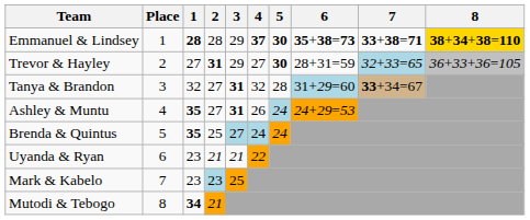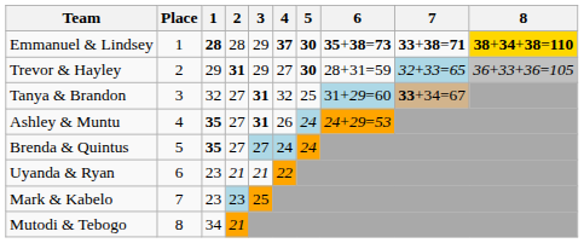 <table class="wikitable sortable" style="margin:auto;text-align:center;">
 <tr>
 <th>Team</th>
 <th>Place</th>
 <th>1</th>
 <th>2</th>
 <th>3</th>
 <th>4</th>
 <th>5</th>
 <th>6</th>
 <th>7</th>
 <th>8</th>
 </tr>
 <tr>
 <td style="text-align:left;">Emmanuel & Lindsey</td>
 <td>1</td>
 <td><strong>28</strong></td>
 <td>28</td>
 <td>29</td>
 <td><span><strong>37</strong></span></td>
 <td><span><strong>30</strong></span></td>
 <td><span><strong>35</strong></span>+<span><strong>38</strong></span>=<span><strong>73</strong></span></td>
 <td><span><strong>33</strong></span>+<span><strong>38</strong></span>=<span><strong>71</strong></span></td>
 <td style="background:gold;"><span><strong>38</strong></span>+<span><strong>34</strong></span>+<span><strong>38</strong></span>=<span><strong>110</strong></span></td>
 </tr>
 <tr>
 <td style="text-align:left;">Trevor & Hayley</td>
 <td>2</td>
-<td>27</td>
+<td>29</td>
 <td><span><strong>31</strong></span></td>
 <td>29</td>
 <td>27</td>
 <td><span><strong>30</strong></span></td>
 <td>28+31=59</td>
 <td style="background:lightblue;"><span><em>32</em></span>+<span><em>33</em></span>=<span><em>65</em></span></td>
 <td style="background:silver;"><span><em>36</em></span>+<span><em>33</em></span>+<span><em>36</em></span>=<span><em>105</em></span></td>
 </tr>
 <tr>
 <td style="text-align:left;">Tanya & Brandon</td>
 <td>3</td>
 <td>32</td>
 <td>27</td>
 <td><span><strong>31</strong></span></td>
 <td>32</td>
-<td>28</td>
+<td>25</td>
 <td style="background:lightblue;">31+<span><em>29</em></span>=60</td>
 <td style="background:tan;"><span><strong>33</strong></span>+34=67</td>
 <td style="background:darkgrey;"></td>
 </tr>
 <tr>
 <td style="text-align:left;">Ashley & Muntu</td>
 <td>4</td>
 <td><span><strong>35</strong></span></td>
 <td>27</td>
 <td><span><strong>31</strong></span></td>
 <td>26</td>
 <td style="background:lightblue;"><span><em>24</em></span></td>
 <td style="background:orange;"><span><em>24</em></span>+<span><em>29</em></span>=<span><em>53</em></span></td>
 <td style="background:darkgrey;" colspan="2"></td>
 </tr>
 <tr>
 <td style="text-align:left;">Brenda & Quintus</td>
 <td>5</td>
 <td><span><strong>35</strong></span></td>
-<td>25</td>
+<td>27</td>
 <td style="background:lightblue;">27</td>
 <td style="background:lightblue;">24</td>
 <td style="background:orange;"><span><em>24</em></span></td>
 <td style="background:darkgrey;" colspan="3"></td>
 </tr>
 <tr>
 <td style="text-align:left;">Uyanda & Ryan</td>
 <td>6</td>
 <td>23</td>
 <td><span><em>21</em></span></td>
 <td><span><em>21</em></span></td>
 <td style="background:orange;"><span><em>22</em></span></td>
 <td style="background:darkgrey;" colspan="4"></td>
 </tr>
 <tr>
 <td style="text-align:left;">Mark & Kabelo</td>
 <td>7</td>
 <td>23</td>
 <td style="background:lightblue;">23</td>
 <td style="background:orange;">25</td>
 <td style="background:darkgrey;" colspan="5"></td>
 </tr>
 <tr>
 <td style="text-align:left;">Mutodi & Tebogo</td>
 <td>8</td>
-<td><strong>34</strong></td>
+<td>34</td>
 <td style="background:orange;"><span><em>21</em></span></td>
 <td style="background:darkgrey;" colspan="6"></td>
 </tr>
 </table>
